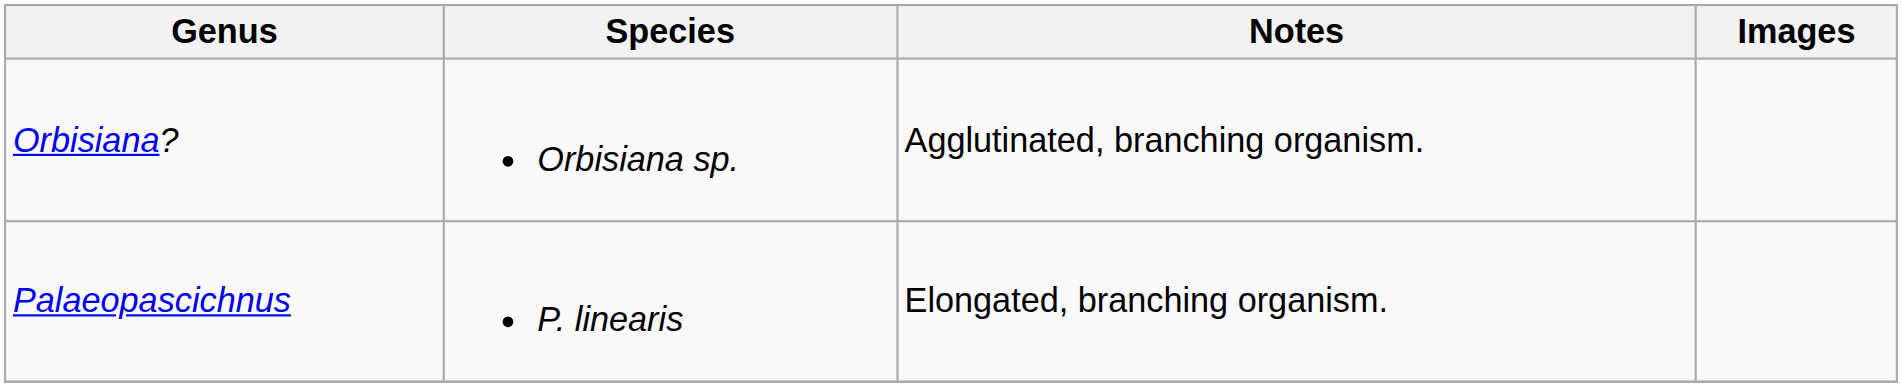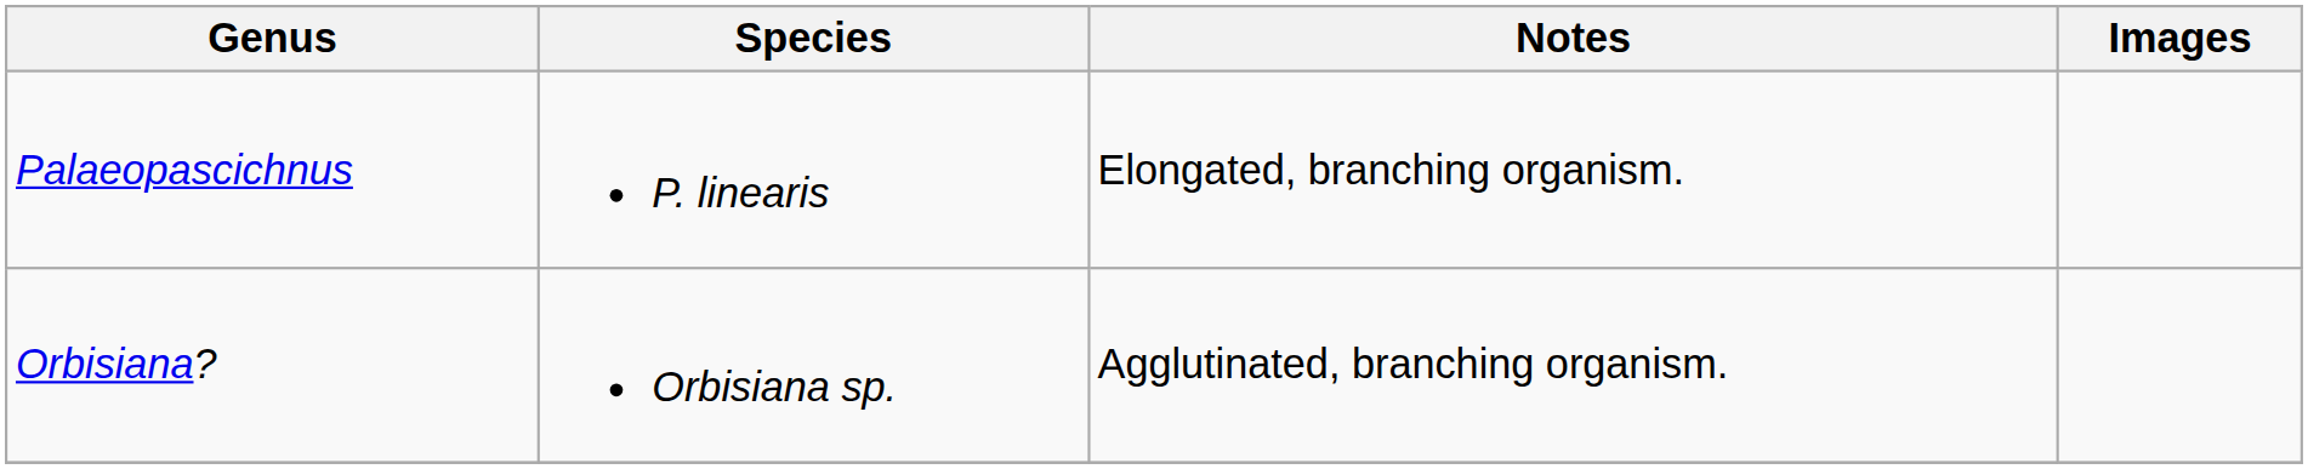 <table class="wikitable" style="width:70%;">
 <tr>
 <th>Genus</th>
 <th>Species</th>
 <th>Notes</th>
 <th>Images</th>
 </tr>
 <tr>
+<td><em><a href='#'>Palaeopascichnus</a></em></td>
+<td><br><ul><li><em>P. linearis</em></li></ul></td>
+<td>Elongated, branching organism.</td>
+<td></td>
+</tr>
+<tr>
 <td><em><a href='#'>Orbisiana</a>?</em></td>
 <td><br><ul><li><em>Orbisiana sp.</em></li></ul></td>
 <td>Agglutinated, branching organism.</td>
 <td></td>
 </tr>
 <tr>
-<td><em><a href='#'>Palaeopascichnus</a></em></td>
-<td><br><ul><li><em>P. linearis</em></li></ul></td>
-<td>Elongated, branching organism.</td>
-<td></td>
-</tr>
-<tr>
 </tr>
 </table>
